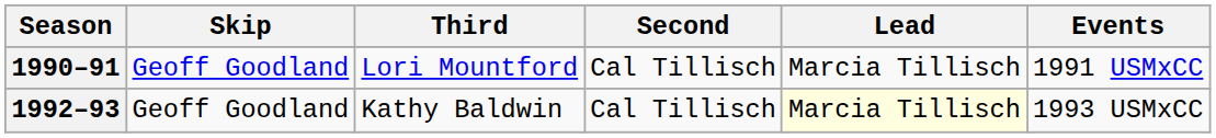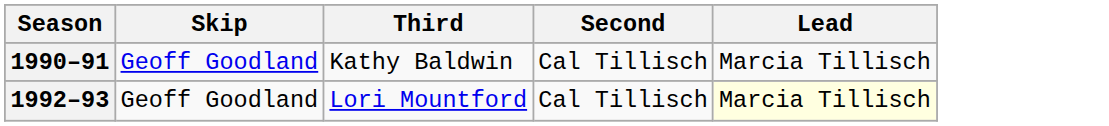 <table class="wikitable">
 <tr>
 <th scope="col">Season</th>
 <th scope="col">Skip</th>
 <th scope="col">Third</th>
 <th scope="col">Second</th>
 <th scope="col">Lead</th>
-<th scope="col">Events</th>
 </tr>
 <tr>
 <th scope="row">1990–91</th>
 <td><a href='#'>Geoff Goodland</a></td>
-<td><a href='#'>Lori Mountford</a></td>
+<td>Kathy Baldwin</td>
 <td>Cal Tillisch</td>
 <td>Marcia Tillisch</td>
-<td>1991 <a href='#'>USMxCC</a> </td>
 </tr>
 <tr>
 <th scope="row">1992–93</th>
 <td>Geoff Goodland</td>
-<td>Kathy Baldwin</td>
+<td><a href='#'>Lori Mountford</a></td>
 <td>Cal Tillisch</td>
 <td style="background: lightyellow;">Marcia Tillisch</td>
-<td>1993 USMxCC </td>
 </tr>
 </table>
